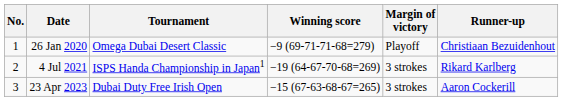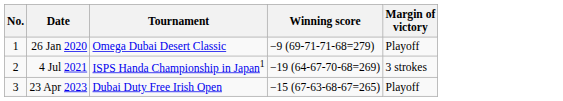 <table class="wikitable" style="font-size:95%;">
 <tr>
 <th>No.</th>
 <th>Date</th>
 <th>Tournament</th>
 <th>Winning score</th>
 <th>Margin of<br>victory</th>
-<th>Runner-up</th>
 </tr>
 <tr>
 <td align=center>1</td>
 <td align=right>26 Jan <a href='#'>2020</a></td>
 <td><a href='#'>Omega Dubai Desert Classic</a></td>
 <td>−9 (69-71-71-68=279)</td>
 <td>Playoff</td>
-<td> <a href='#'>Christiaan Bezuidenhout</a></td>
 </tr>
 <tr>
 <td align=center>2</td>
 <td align=right>4 Jul <a href='#'>2021</a></td>
 <td><a href='#'>ISPS Handa Championship in Japan</a><sup>1</sup></td>
 <td>−19 (64-67-70-68=269)</td>
 <td>3 strokes</td>
-<td> <a href='#'>Rikard Karlberg</a></td>
 </tr>
 <tr>
 <td align=center>3</td>
 <td align=right>23 Apr <a href='#'>2023</a></td>
 <td><a href='#'>Dubai Duty Free Irish Open</a></td>
 <td>−15 (67-63-68-67=265)</td>
-<td>3 strokes</td>
-<td> <a href='#'>Aaron Cockerill</a></td>
+<td>Playoff</td>
 </tr>
 </table>
